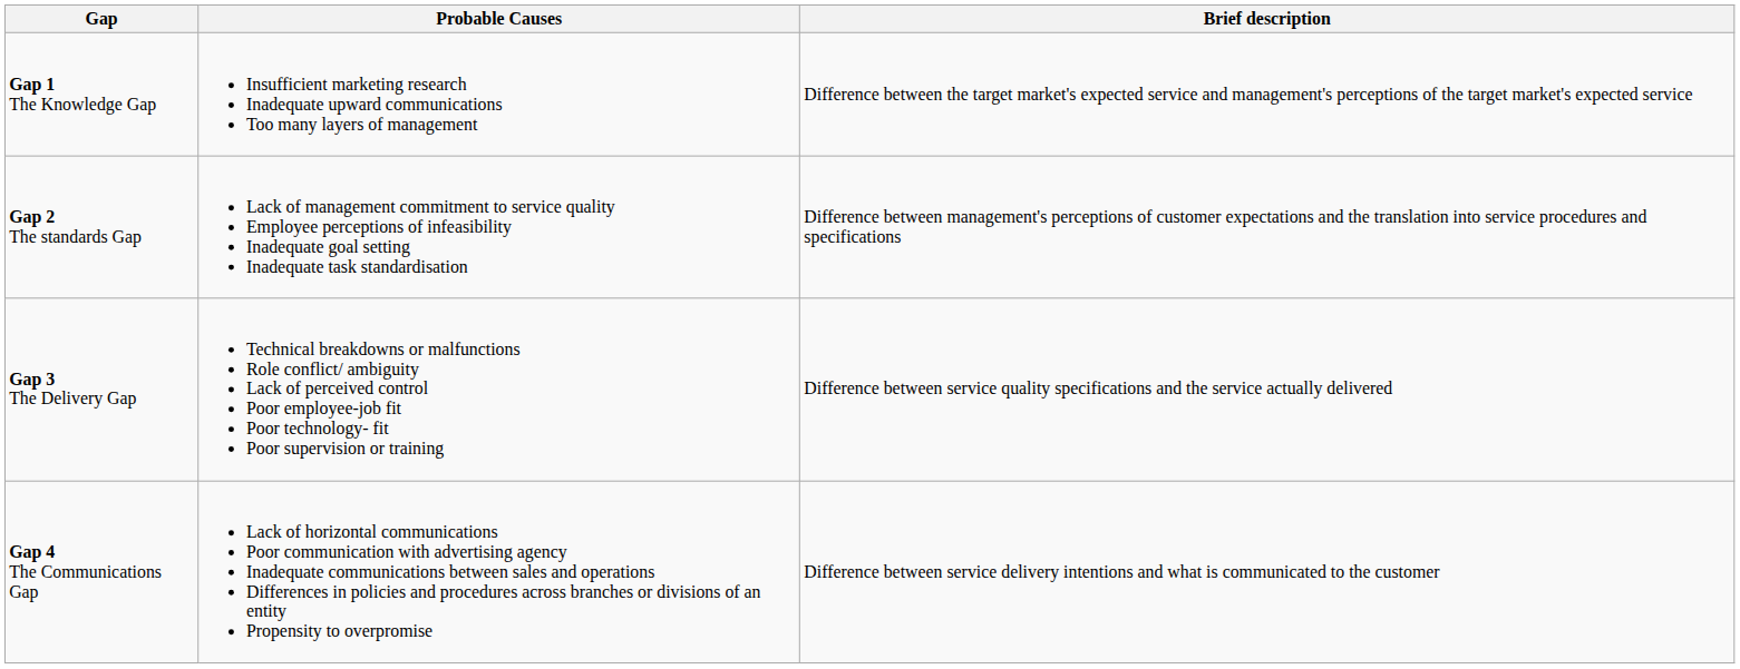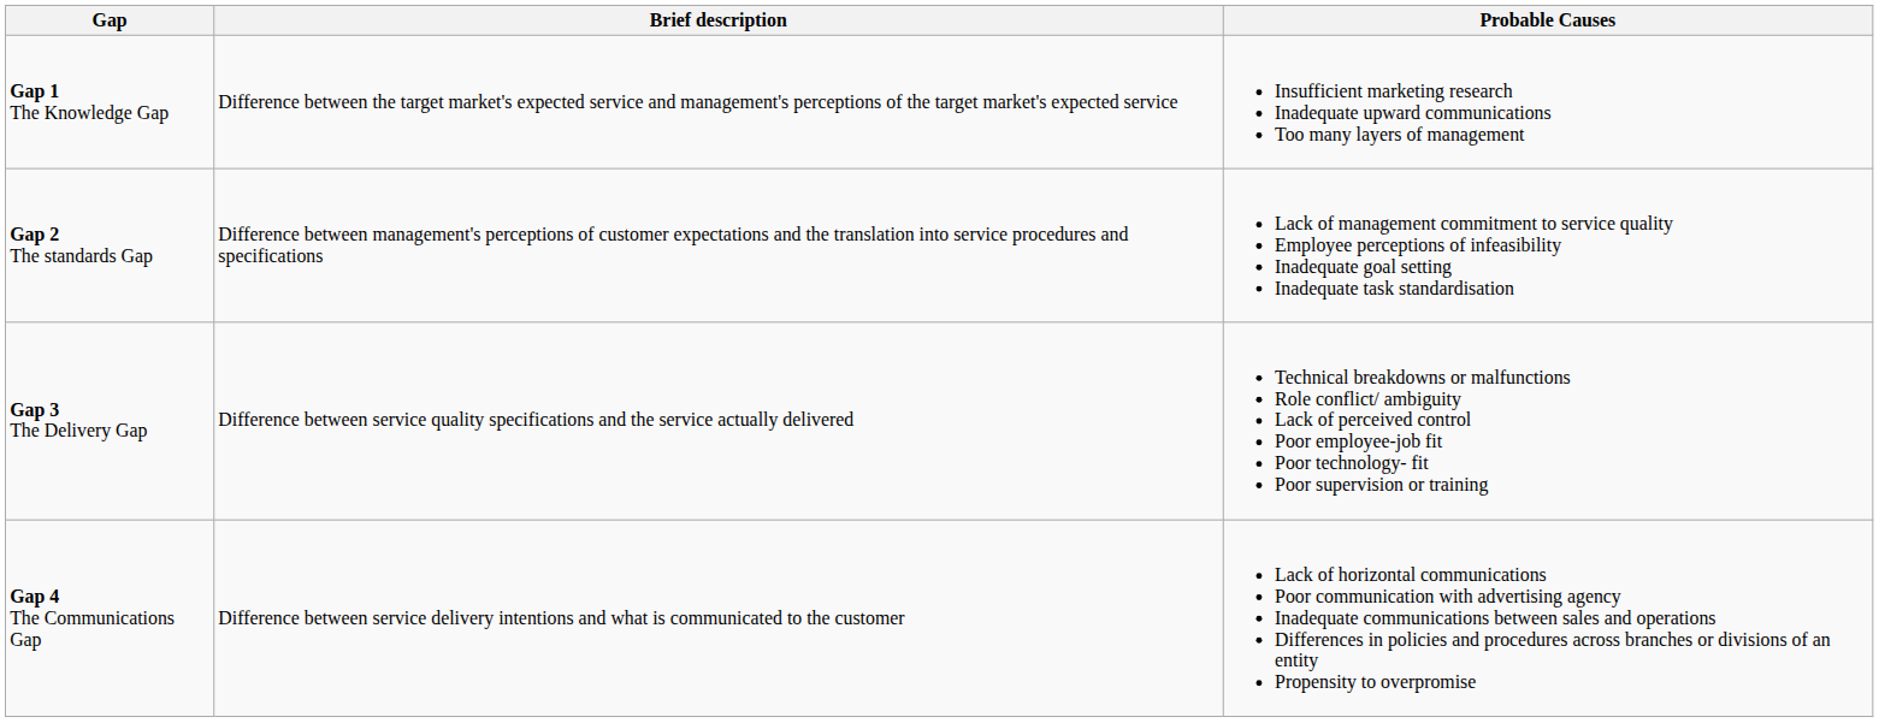 <table class="wikitable">
 <tr>
 <th><strong>Gap</strong></th>
+<th><strong>Brief description</strong></th>
 <th><strong>Probable Causes</strong></th>
-<th><strong>Brief description</strong></th>
 </tr>
 <tr>
 <td><strong>Gap 1</strong><br>The Knowledge Gap</td>
+<td>Difference between the target market's expected service and management's perceptions of the target market's expected service</td>
 <td><br><ul><li>Insufficient marketing research</li><li>Inadequate upward communications</li><li>Too many layers of management</li></ul></td>
-<td>Difference between the target market's expected service and management's perceptions of the target market's expected service</td>
 </tr>
 <tr>
 <td><strong>Gap 2</strong><br>The standards Gap</td>
+<td>Difference between management's perceptions of customer expectations and the translation into service procedures and specifications</td>
 <td><br><ul><li>Lack of management commitment to service quality</li><li>Employee perceptions of infeasibility</li><li>Inadequate goal setting</li><li>Inadequate task standardisation</li></ul></td>
-<td>Difference between management's perceptions of customer expectations and the translation into service procedures and specifications</td>
 </tr>
 <tr>
 <td><strong>Gap 3</strong><br>The Delivery Gap</td>
+<td>Difference between service quality specifications and the service actually delivered</td>
 <td><br><ul><li>Technical breakdowns or malfunctions</li><li>Role conflict/ ambiguity</li><li>Lack of perceived control</li><li>Poor employee-job fit</li><li>Poor technology- fit</li><li>Poor supervision or training</li></ul></td>
-<td>Difference between service quality specifications and the service actually delivered</td>
 </tr>
 <tr>
 <td><strong>Gap 4</strong><br>The Communications Gap</td>
+<td>Difference between service delivery intentions and what is communicated to the customer</td>
 <td><br><ul><li>Lack of horizontal communications</li><li>Poor communication with advertising agency</li><li>Inadequate communications between sales and operations</li><li>Differences in policies and procedures across branches or divisions of an entity</li><li>Propensity to overpromise</li></ul></td>
-<td>Difference between service delivery intentions and what is communicated to the customer</td>
 </tr>
 </table>
